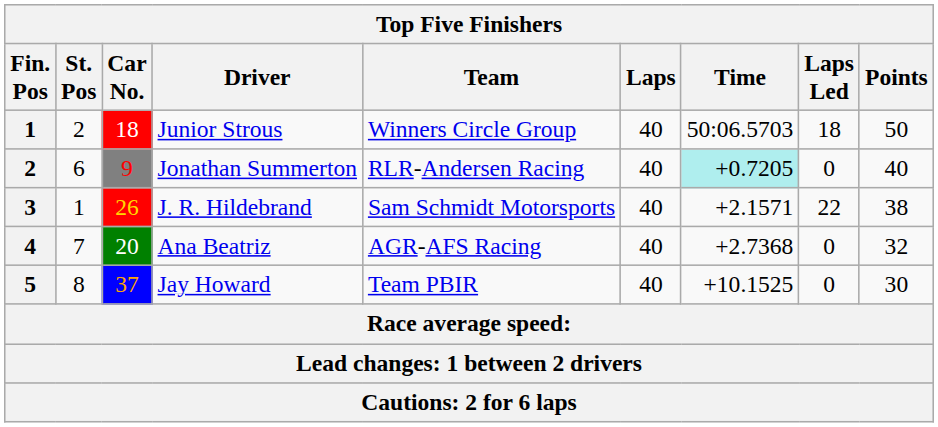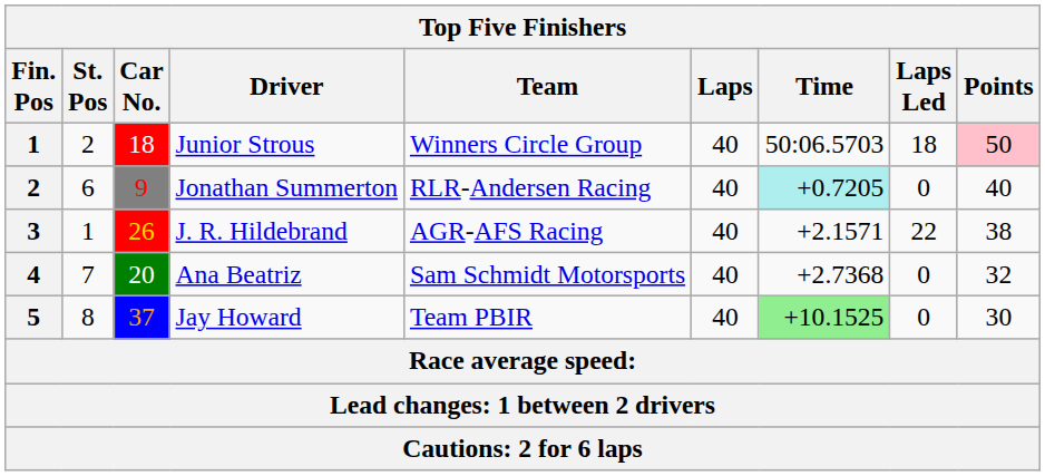 <table class="wikitable" style="font-size:95%;">
 <tr>
 <th colspan=9>Top Five Finishers</th>
 </tr>
 <tr>
 <th>Fin.<br>Pos</th>
 <th>St.<br>Pos</th>
 <th>Car<br>No.</th>
 <th>Driver</th>
 <th>Team</th>
 <th>Laps</th>
 <th>Time</th>
 <th>Laps<br>Led</th>
 <th>Points</th>
 </tr>
 <tr>
 <th>1</th>
 <td align=center>2</td>
 <td style="background:red; color:white;" align=center>18</td>
 <td> <a href='#'>Junior Strous</a></td>
 <td><a href='#'>Winners Circle Group</a></td>
 <td align=center>40</td>
 <td align=right>50:06.5703</td>
 <td align=center>18</td>
-<td align=center>50</td>
+<td align=center style="background: pink;">50</td>
 </tr>
 <tr>
 <th>2</th>
 <td align=center>6</td>
 <td style="background:grey; color:red;" align=center>9</td>
 <td> <a href='#'>Jonathan Summerton</a></td>
 <td><a href='#'>RLR</a>-<a href='#'>Andersen Racing</a></td>
 <td align=center>40</td>
 <td align=right style="background: paleturquoise;">+0.7205</td>
 <td align=center>0</td>
 <td align=center>40</td>
 </tr>
 <tr>
 <th>3</th>
 <td align=center>1</td>
 <td style="background:red; color:gold;" align=center>26</td>
 <td> <a href='#'>J. R. Hildebrand</a></td>
-<td><a href='#'>Sam Schmidt Motorsports</a></td>
+<td><a href='#'>AGR</a>-<a href='#'>AFS Racing</a></td>
 <td align=center>40</td>
 <td align=right>+2.1571</td>
 <td align=center>22</td>
 <td align=center>38</td>
 </tr>
 <tr>
 <th>4</th>
 <td align=center>7</td>
 <td style="background:green; color:white;" align=center>20</td>
 <td> <a href='#'>Ana Beatriz</a></td>
-<td><a href='#'>AGR</a>-<a href='#'>AFS Racing</a></td>
+<td><a href='#'>Sam Schmidt Motorsports</a></td>
 <td align=center>40</td>
 <td align=right>+2.7368</td>
 <td align=center>0</td>
 <td align=center>32</td>
 </tr>
 <tr>
 <th>5</th>
 <td align=center>8</td>
 <td style="background:blue; color:orange;" align=center>37</td>
 <td> <a href='#'>Jay Howard</a></td>
 <td><a href='#'>Team PBIR</a></td>
 <td align=center>40</td>
-<td align=right>+10.1525</td>
+<td align=right style="background: lightgreen;">+10.1525</td>
 <td align=center>0</td>
 <td align=center>30</td>
 </tr>
 <tr>
 <th colspan=9>Race average speed: </th>
 </tr>
 <tr>
 <th colspan=9>Lead changes: 1 between 2 drivers</th>
 </tr>
 <tr>
 <th colspan=9>Cautions: 2 for 6 laps</th>
 </tr>
 </table>
